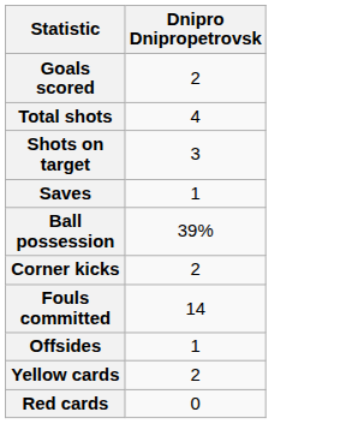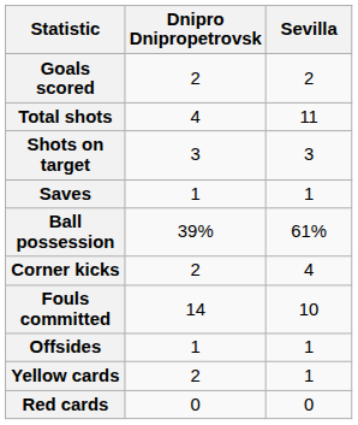 <table class="wikitable plainrowheaders" style="text-align:center">
 <tr>
 <th scope="col" style="width:100px">Statistic</th>
 <th scope="col" style="width:70px">Dnipro Dnipropetrovsk</th>
+<th scope="col" style="width:70px">Sevilla</th>
 </tr>
 <tr>
 <th scope=row>Goals scored</th>
+<td>2</td>
 <td>2</td>
 </tr>
 <tr>
 <th scope=row>Total shots</th>
 <td>4</td>
+<td>11</td>
 </tr>
 <tr>
 <th scope=row>Shots on target</th>
+<td>3</td>
 <td>3</td>
 </tr>
 <tr>
 <th scope=row>Saves</th>
 <td>1</td>
+<td>1</td>
 </tr>
 <tr>
 <th scope=row>Ball possession</th>
 <td>39%</td>
+<td>61%</td>
 </tr>
 <tr>
 <th scope=row>Corner kicks</th>
 <td>2</td>
+<td>4</td>
 </tr>
 <tr>
 <th scope=row>Fouls committed</th>
 <td>14</td>
+<td>10</td>
 </tr>
 <tr>
 <th scope=row>Offsides</th>
+<td>1</td>
 <td>1</td>
 </tr>
 <tr>
 <th scope=row>Yellow cards</th>
 <td>2</td>
+<td>1</td>
 </tr>
 <tr>
 <th scope=row>Red cards</th>
 <td>0</td>
+<td>0</td>
 </tr>
 </table>
